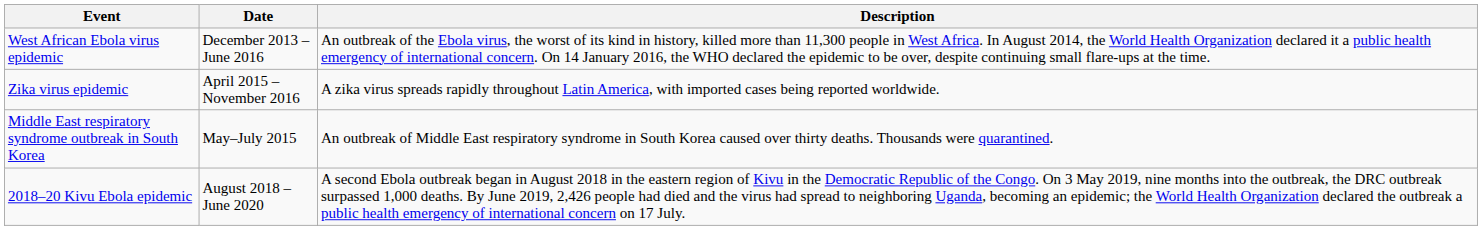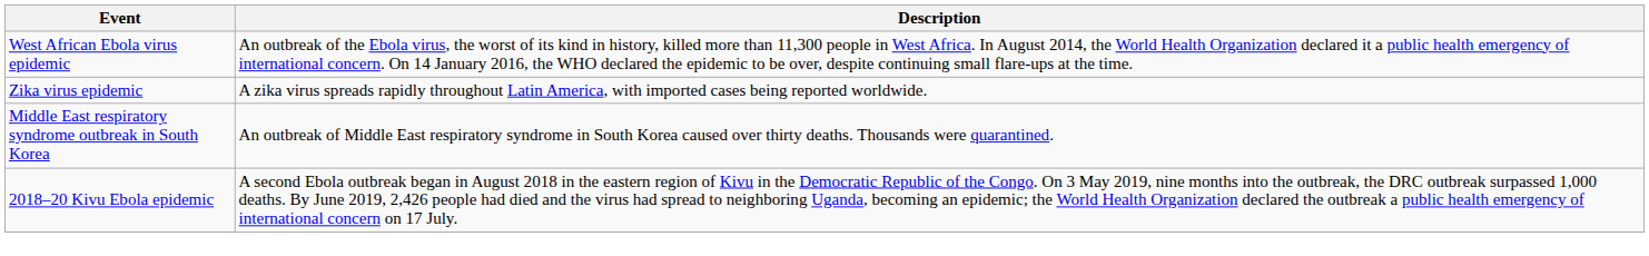 <table class="wikitable sortable mw-collapsible">
 <tr>
 <th>Event</th>
-<th>Date</th>
 <th>Description</th>
 </tr>
 <tr>
 <td><a href='#'>West African Ebola virus epidemic</a></td>
-<td>December 2013 – June 2016</td>
 <td>An outbreak of the <a href='#'>Ebola virus</a>, the worst of its kind in history, killed more than 11,300 people in <a href='#'>West Africa</a>. In August 2014, the <a href='#'>World Health Organization</a> declared it a <a href='#'>public health emergency of international concern</a>. On 14 January 2016, the WHO declared the epidemic to be over, despite continuing small flare-ups at the time.</td>
 </tr>
 <tr>
 <td><a href='#'>Zika virus epidemic</a></td>
-<td>April 2015 – November 2016</td>
 <td>A zika virus spreads rapidly throughout <a href='#'>Latin America</a>, with imported cases being reported worldwide.</td>
 </tr>
 <tr>
 <td><a href='#'>Middle East respiratory syndrome outbreak in South Korea</a></td>
-<td>May–July 2015</td>
 <td>An outbreak of Middle East respiratory syndrome in South Korea caused over thirty deaths. Thousands were <a href='#'>quarantined</a>.</td>
 </tr>
 <tr>
 <td><a href='#'>2018–20 Kivu Ebola epidemic</a></td>
-<td>August 2018 – June 2020</td>
 <td>A second Ebola outbreak began in August 2018 in the eastern region of <a href='#'>Kivu</a> in the <a href='#'>Democratic Republic of the Congo</a>. On 3 May 2019, nine months into the outbreak, the DRC outbreak surpassed 1,000 deaths. By June 2019, 2,426 people had died and the virus had spread to neighboring <a href='#'>Uganda</a>, becoming an epidemic; the <a href='#'>World Health Organization</a> declared the outbreak a <a href='#'>public health emergency of international concern</a> on 17 July.</td>
 </tr>
 </table>
